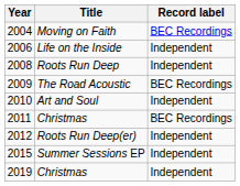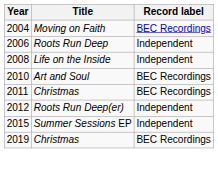 <table class=wikitable>
 <tr>
 <th>Year</th>
 <th>Title</th>
 <th>Record label</th>
 </tr>
 <tr>
 <td>2004</td>
 <td><em>Moving on Faith</em></td>
 <td><a href='#'>BEC Recordings</a></td>
 </tr>
 <tr>
 <td>2006</td>
+<td><em>Roots Run Deep</em></td>
+<td>Independent</td>
+</tr>
+<tr>
+<td>2008</td>
 <td><em>Life on the Inside</em></td>
 <td>Independent</td>
 </tr>
 <tr>
-<td>2008</td>
-<td><em>Roots Run Deep</em></td>
-<td>Independent</td>
-</tr>
-<tr>
-<td>2009</td>
-<td><em>The Road Acoustic</em></td>
-<td>BEC Recordings</td>
-</tr>
-<tr>
 <td>2010</td>
 <td><em>Art and Soul</em></td>
-<td>Independent</td>
+<td>BEC Recordings</td>
 </tr>
 <tr>
 <td>2011</td>
 <td><em>Christmas</em></td>
 <td>BEC Recordings</td>
 </tr>
 <tr>
 <td>2012</td>
 <td><em>Roots Run Deep(er)</em></td>
 <td>Independent</td>
 </tr>
 <tr>
 <td>2015</td>
 <td><em>Summer Sessions</em> EP</td>
 <td>Independent</td>
 </tr>
 <tr>
 <td>2019</td>
 <td><em>Christmas</em></td>
-<td>Independent</td>
+<td>BEC Recordings</td>
 </tr>
 </table>
